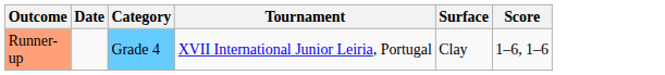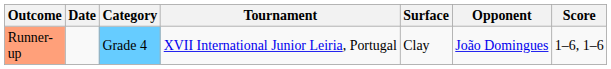 <table class="sortable wikitable">
 <tr>
 <th scope="col" width=40>Outcome</th>
 <th scope="col">Date</th>
 <th scope="col">Category</th>
 <th scope="col">Tournament</th>
 <th scope="col">Surface</th>
+<th scope="col">Opponent</th>
 <th scope="col" class="unsortable">Score</th>
 </tr>
 <tr>
 <td bgcolor=FFA07A>Runner-up</td>
 <td></td>
 <td style=background:#66CCFF>Grade 4</td>
 <td><a href='#'>XVII International Junior Leiria</a>, Portugal</td>
 <td>Clay</td>
+<td data-sort-value="Domingues, J"> <a href='#'>João Domingues</a></td>
 <td>1–6, 1–6</td>
 </tr>
 </table>
